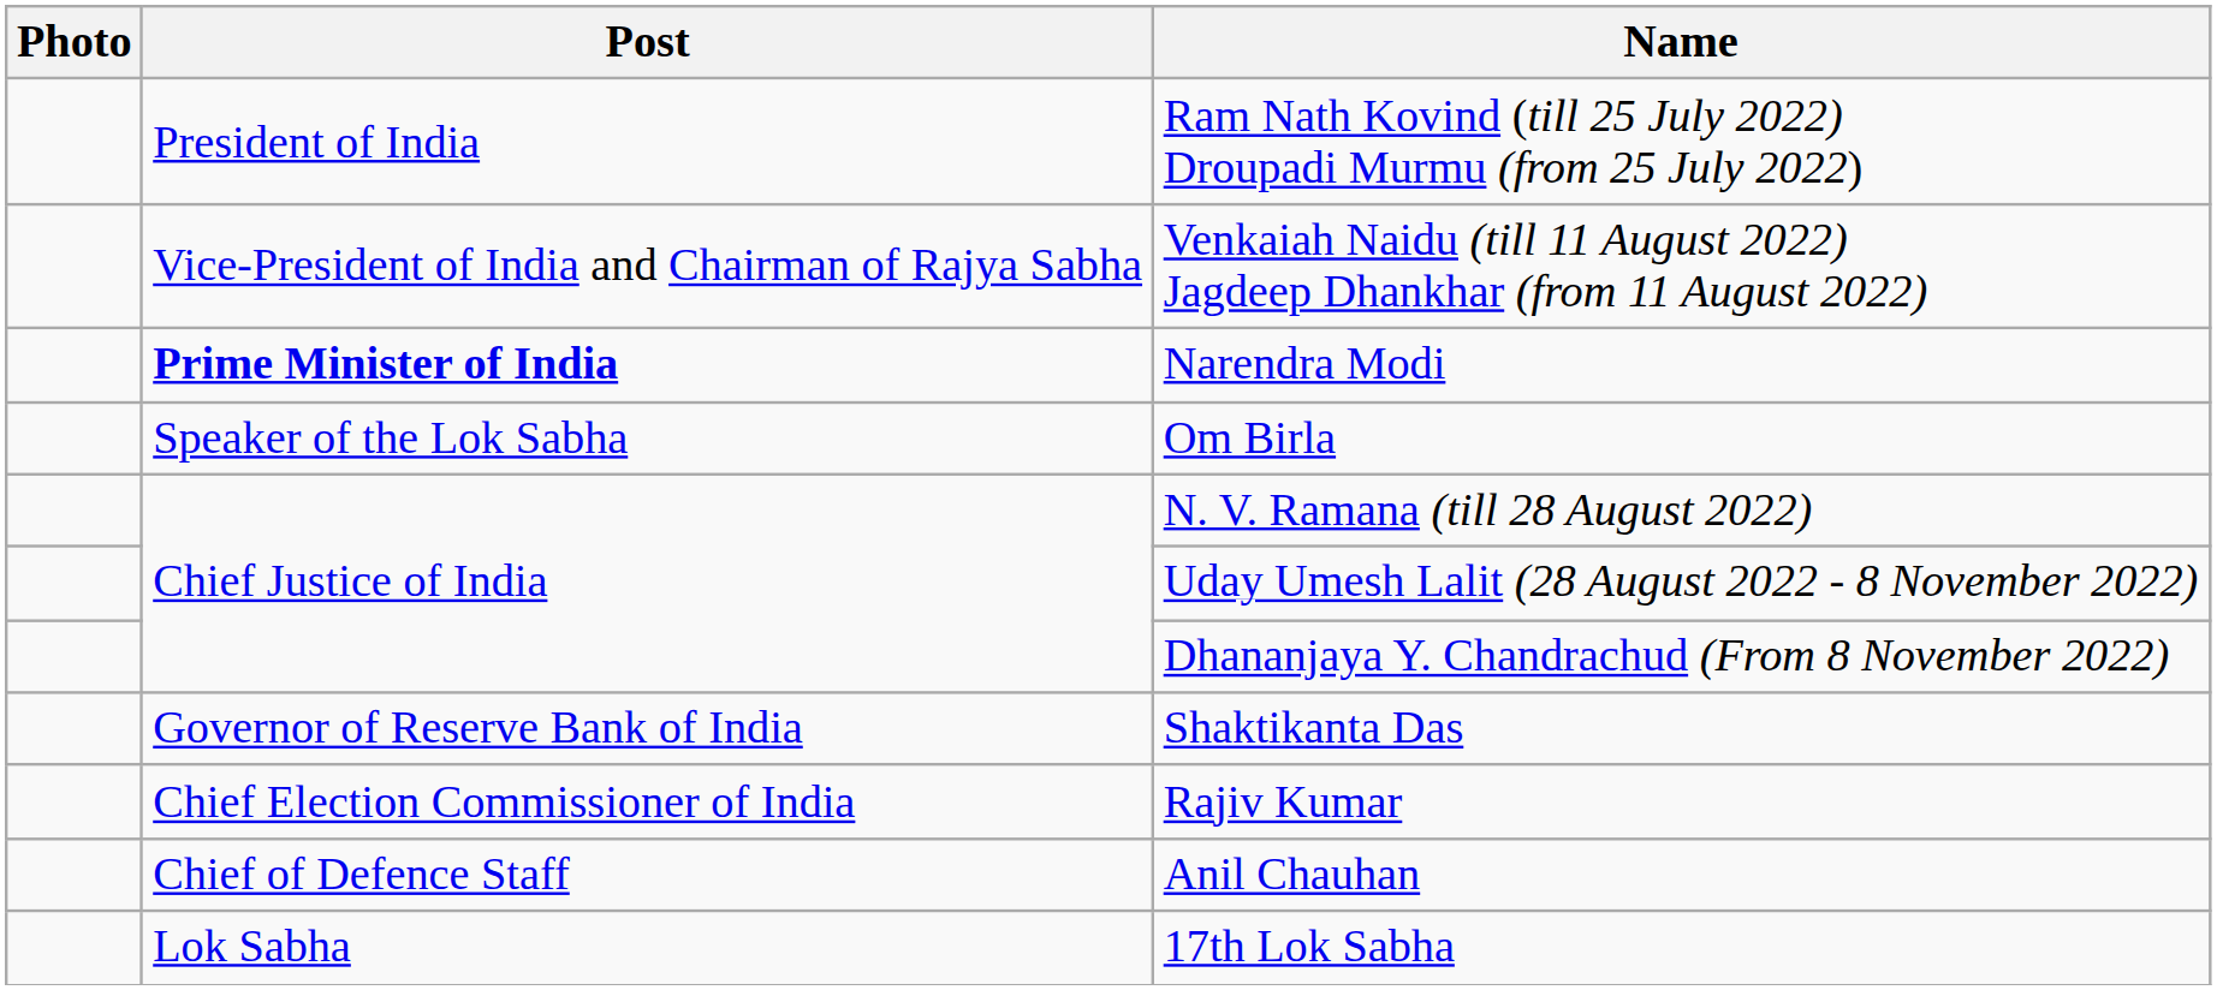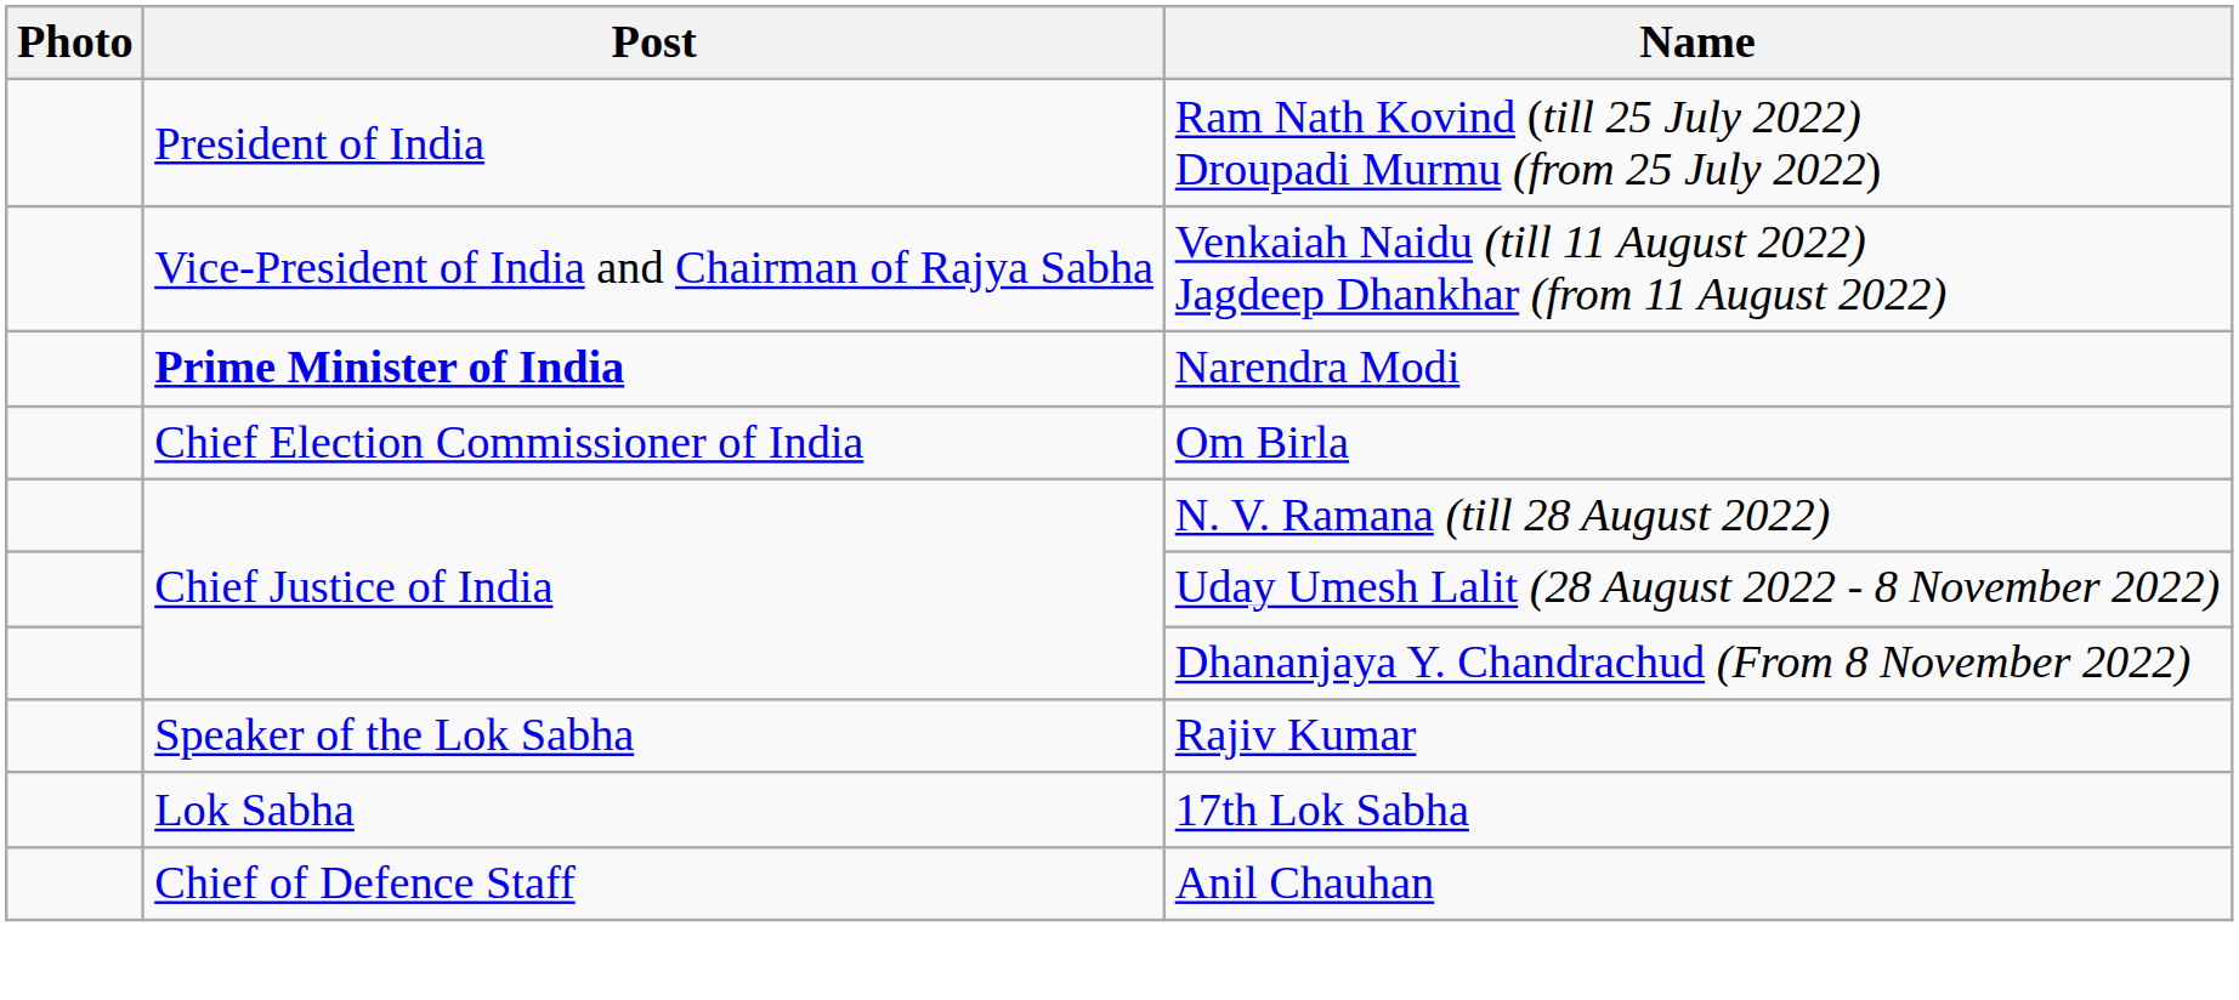 <table class=wikitable>
 <tr>
 <th>Photo</th>
 <th>Post</th>
 <th>Name</th>
 </tr>
 <tr>
 <td><br></td>
 <td><a href='#'>President of India</a></td>
 <td><a href='#'>Ram Nath Kovind</a> (<em>till 25 July 2022)</em><br><a href='#'>Droupadi Murmu</a> <em>(from 25 July 2022</em>)</td>
 </tr>
 <tr>
 <td><br></td>
 <td><a href='#'>Vice-President of India</a> and <a href='#'>Chairman of Rajya Sabha</a></td>
 <td><a href='#'>Venkaiah Naidu</a> <em>(till 11 August 2022)</em><br><a href='#'>Jagdeep Dhankhar</a> <em>(from 11 August 2022)</em></td>
 </tr>
 <tr>
 <td></td>
 <td><strong><a href='#'>Prime Minister of India</a></strong></td>
 <td><a href='#'>Narendra Modi</a></td>
 </tr>
 <tr>
 <td></td>
-<td><a href='#'>Speaker of the Lok Sabha</a></td>
+<td><a href='#'>Chief Election Commissioner of India</a></td>
 <td><a href='#'>Om Birla</a></td>
 </tr>
 <tr>
 <td></td>
 <td rowspan="3"><a href='#'>Chief Justice of India</a></td>
 <td><a href='#'>N. V. Ramana</a> <em>(till 28 August 2022)</em></td>
 </tr>
 <tr>
 <td></td>
 <td><a href='#'>Uday Umesh Lalit</a> <em>(28 August 2022 - 8 November 2022)</em></td>
 </tr>
 <tr>
 <td></td>
 <td><a href='#'>Dhananjaya Y. Chandrachud</a> <em>(From 8 November 2022)</em></td>
 </tr>
 <tr>
 <td></td>
-<td><a href='#'>Governor of Reserve Bank of India</a></td>
-<td><a href='#'>Shaktikanta Das</a></td>
+<td><a href='#'>Speaker of the Lok Sabha</a></td>
+<td><a href='#'>Rajiv Kumar</a></td>
 </tr>
 <tr>
 <td></td>
-<td><a href='#'>Chief Election Commissioner of India</a></td>
-<td><a href='#'>Rajiv Kumar</a></td>
+<td><a href='#'>Lok Sabha</a></td>
+<td><a href='#'>17th Lok Sabha</a></td>
 </tr>
 <tr>
 <td></td>
 <td><a href='#'>Chief of Defence Staff</a></td>
 <td><a href='#'>Anil Chauhan</a></td>
 </tr>
-<tr>
-<td></td>
-<td><a href='#'>Lok Sabha</a></td>
-<td><a href='#'>17th Lok Sabha</a></td>
-</tr>
 </table>
